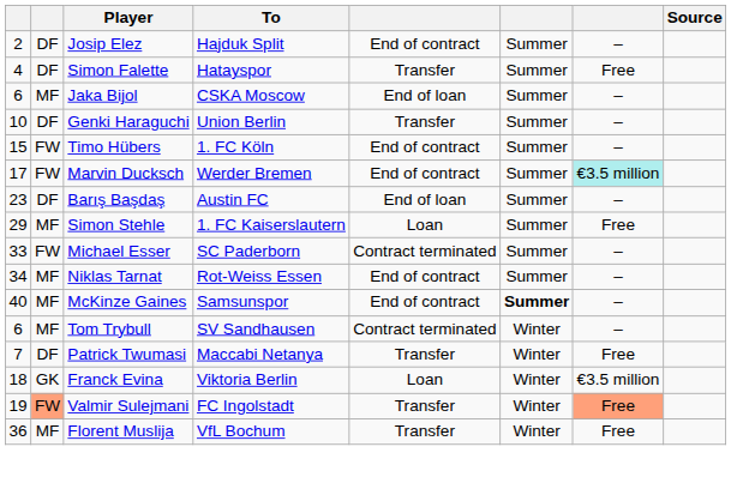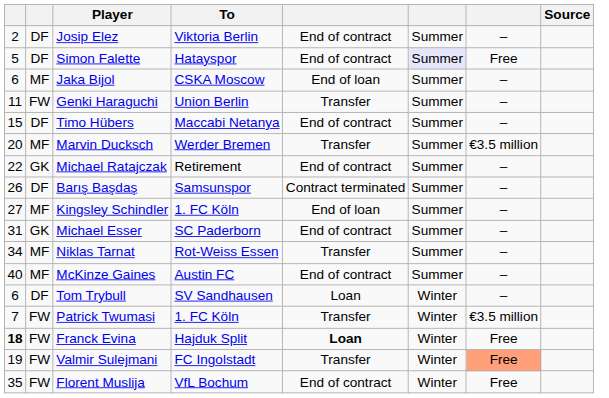 <table class="wikitable" style="text-align:center;">
 <tr>
 <th></th>
 <th></th>
 <th>Player</th>
 <th>To</th>
 <th></th>
 <th></th>
 <th></th>
 <th>Source</th>
 </tr>
 <tr>
 <td>2</td>
 <td>DF</td>
 <td align="left"> <a href='#'>Josip Elez</a></td>
-<td align="left"> <a href='#'>Hajduk Split</a></td>
+<td align="left"> <a href='#'>Viktoria Berlin</a></td>
 <td>End of contract</td>
 <td>Summer</td>
 <td>–</td>
 <td></td>
 </tr>
 <tr>
-<td>4</td>
+<td>5</td>
 <td>DF</td>
 <td align="left"> <a href='#'>Simon Falette</a></td>
 <td align="left"> <a href='#'>Hatayspor</a></td>
-<td>Transfer</td>
-<td>Summer</td>
+<td>End of contract</td>
+<td style="background: lavender;">Summer</td>
 <td>Free</td>
 <td></td>
 </tr>
 <tr>
 <td>6</td>
 <td>MF</td>
 <td align="left"> <a href='#'>Jaka Bijol</a></td>
 <td align="left"> <a href='#'>CSKA Moscow</a></td>
 <td>End of loan</td>
 <td>Summer</td>
 <td>–</td>
 <td></td>
 </tr>
 <tr>
-<td>10</td>
-<td>DF</td>
+<td>11</td>
+<td>FW</td>
 <td align="left"> <a href='#'>Genki Haraguchi</a></td>
 <td align="left"> <a href='#'>Union Berlin</a></td>
 <td>Transfer</td>
 <td>Summer</td>
 <td>–</td>
 <td></td>
 </tr>
 <tr>
 <td>15</td>
-<td>FW</td>
+<td>DF</td>
 <td align="left"> <a href='#'>Timo Hübers</a></td>
-<td align="left"> <a href='#'>1. FC Köln</a></td>
+<td align="left"> <a href='#'>Maccabi Netanya</a></td>
 <td>End of contract</td>
 <td>Summer</td>
 <td>–</td>
 <td></td>
 </tr>
 <tr>
-<td>17</td>
-<td>FW</td>
+<td>20</td>
+<td>MF</td>
 <td align="left"> <a href='#'>Marvin Ducksch</a></td>
 <td align="left"> <a href='#'>Werder Bremen</a></td>
-<td>End of contract</td>
+<td>Transfer</td>
 <td>Summer</td>
-<td style="background: paleturquoise;">€3.5 million</td>
+<td>€3.5 million</td>
 <td></td>
 </tr>
 <tr>
-<td>23</td>
+<td>22</td>
+<td>GK</td>
+<td align="left"> <a href='#'>Michael Ratajczak</a></td>
+<td align="left"> Retirement</td>
+<td>End of contract</td>
+<td>Summer</td>
+<td>–</td>
+<td></td>
+</tr>
+<tr>
+<td>26</td>
 <td>DF</td>
 <td align="left"> <a href='#'>Barış Başdaş</a></td>
-<td align="left"> <a href='#'>Austin FC</a></td>
+<td align="left"> <a href='#'>Samsunspor</a></td>
+<td>Contract terminated</td>
+<td>Summer</td>
+<td>–</td>
+<td></td>
+</tr>
+<tr>
+<td>27</td>
+<td>MF</td>
+<td align="left"> <a href='#'>Kingsley Schindler</a></td>
+<td align="left"> <a href='#'>1. FC Köln</a></td>
 <td>End of loan</td>
 <td>Summer</td>
 <td>–</td>
 <td></td>
 </tr>
 <tr>
-<td>29</td>
-<td>MF</td>
-<td align="left"> <a href='#'>Simon Stehle</a></td>
-<td align="left"> <a href='#'>1. FC Kaiserslautern</a></td>
-<td>Loan</td>
-<td>Summer</td>
-<td>Free</td>
-<td></td>
-</tr>
-<tr>
-<td>33</td>
-<td>FW</td>
+<td>31</td>
+<td>GK</td>
 <td align="left"> <a href='#'>Michael Esser</a></td>
 <td align="left"> <a href='#'>SC Paderborn</a></td>
-<td>Contract terminated</td>
+<td>End of contract</td>
 <td>Summer</td>
 <td>–</td>
 <td></td>
 </tr>
 <tr>
 <td>34</td>
 <td>MF</td>
 <td align="left"> <a href='#'>Niklas Tarnat</a></td>
 <td align="left"> <a href='#'>Rot-Weiss Essen</a></td>
-<td>End of contract</td>
+<td>Transfer</td>
 <td>Summer</td>
 <td>–</td>
 <td></td>
 </tr>
 <tr>
 <td>40</td>
 <td>MF</td>
 <td align="left"> <a href='#'>McKinze Gaines</a></td>
-<td align="left"> <a href='#'>Samsunspor</a></td>
+<td align="left"> <a href='#'>Austin FC</a></td>
 <td>End of contract</td>
-<td><strong>Summer</strong></td>
+<td>Summer</td>
 <td>–</td>
 <td></td>
 </tr>
 <tr>
 <td>6</td>
-<td>MF</td>
+<td>DF</td>
 <td align="left"> <a href='#'>Tom Trybull</a></td>
 <td align="left"> <a href='#'>SV Sandhausen</a></td>
-<td>Contract terminated</td>
+<td>Loan</td>
 <td>Winter</td>
 <td>–</td>
 <td></td>
 </tr>
 <tr>
 <td>7</td>
-<td>DF</td>
+<td>FW</td>
 <td align="left"> <a href='#'>Patrick Twumasi</a></td>
-<td align="left"> <a href='#'>Maccabi Netanya</a></td>
+<td align="left"> <a href='#'>1. FC Köln</a></td>
 <td>Transfer</td>
+<td>Winter</td>
+<td>€3.5 million</td>
+<td></td>
+</tr>
+<tr>
+<td><strong>18</strong></td>
+<td>FW</td>
+<td align="left"> <a href='#'>Franck Evina</a></td>
+<td align="left"> <a href='#'>Hajduk Split</a></td>
+<td><strong>Loan</strong></td>
 <td>Winter</td>
 <td>Free</td>
 <td></td>
 </tr>
 <tr>
-<td>18</td>
-<td>GK</td>
-<td align="left"> <a href='#'>Franck Evina</a></td>
-<td align="left"> <a href='#'>Viktoria Berlin</a></td>
-<td>Loan</td>
-<td>Winter</td>
-<td>€3.5 million</td>
-<td></td>
-</tr>
-<tr>
 <td>19</td>
-<td style="background: lightsalmon;">FW</td>
+<td>FW</td>
 <td align="left"> <a href='#'>Valmir Sulejmani</a></td>
 <td align="left"> <a href='#'>FC Ingolstadt</a></td>
 <td>Transfer</td>
 <td>Winter</td>
 <td style="background: lightsalmon;">Free</td>
 <td></td>
 </tr>
 <tr>
-<td>36</td>
-<td>MF</td>
+<td>35</td>
+<td>FW</td>
 <td align="left"> <a href='#'>Florent Muslija</a></td>
 <td align="left"> <a href='#'>VfL Bochum</a></td>
-<td>Transfer</td>
+<td>End of contract</td>
 <td>Winter</td>
 <td>Free</td>
 <td></td>
 </tr>
 </table>
